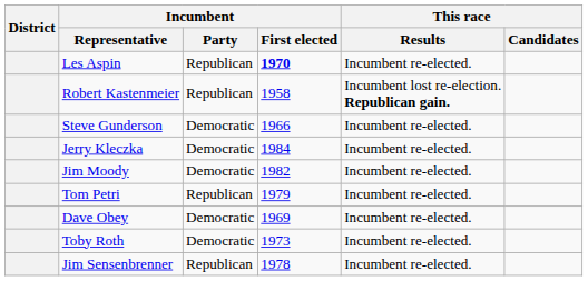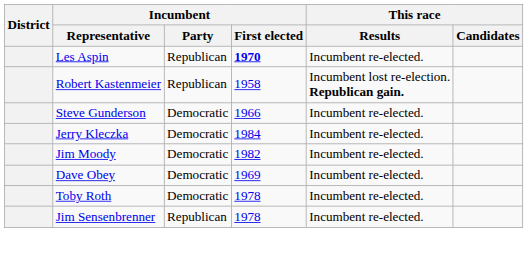 <table class=wikitable>
 <tr>
 <th rowspan=2>District</th>
 <th colspan=3>Incumbent</th>
 <th colspan=2>This race</th>
 </tr>
 <tr>
 <th>Representative</th>
 <th>Party</th>
 <th>First elected</th>
 <th>Results</th>
 <th>Candidates</th>
 </tr>
 <tr>
 <th></th>
 <td><a href='#'>Les Aspin</a></td>
 <td>Republican</td>
 <td><strong><a href='#'>1970</a></strong></td>
 <td>Incumbent re-elected.</td>
 <td nowrap></td>
 </tr>
 <tr>
 <th></th>
 <td><a href='#'>Robert Kastenmeier</a></td>
 <td>Republican</td>
 <td><a href='#'>1958</a></td>
 <td>Incumbent lost re-election.<br><strong>Republican gain.</strong></td>
 <td nowrap></td>
 </tr>
 <tr>
 <th></th>
 <td><a href='#'>Steve Gunderson</a></td>
 <td>Democratic</td>
 <td><a href='#'>1966</a></td>
 <td>Incumbent re-elected.</td>
 <td nowrap></td>
 </tr>
 <tr>
 <th></th>
 <td><a href='#'>Jerry Kleczka</a></td>
 <td>Democratic</td>
 <td><a href='#'>1984</a></td>
 <td>Incumbent re-elected.</td>
 <td nowrap></td>
 </tr>
 <tr>
 <th></th>
 <td><a href='#'>Jim Moody</a></td>
 <td>Democratic</td>
 <td><a href='#'>1982</a></td>
 <td>Incumbent re-elected.</td>
 <td nowrap></td>
 </tr>
 <tr>
 <th></th>
-<td><a href='#'>Tom Petri</a></td>
-<td>Republican</td>
-<td><a href='#'>1979 </a></td>
-<td>Incumbent re-elected.</td>
-<td nowrap></td>
-</tr>
-<tr>
-<th></th>
 <td><a href='#'>Dave Obey</a></td>
 <td>Democratic</td>
 <td><a href='#'>1969 </a></td>
 <td>Incumbent re-elected.</td>
 <td nowrap></td>
 </tr>
 <tr>
 <th></th>
 <td><a href='#'>Toby Roth</a></td>
 <td>Democratic</td>
-<td><a href='#'>1973</a></td>
+<td><a href='#'>1978</a></td>
 <td>Incumbent re-elected.</td>
 <td nowrap></td>
 </tr>
 <tr>
 <th></th>
 <td><a href='#'>Jim Sensenbrenner</a></td>
 <td>Republican</td>
 <td><a href='#'>1978</a></td>
 <td>Incumbent re-elected.</td>
 <td nowrap></td>
 </tr>
 </table>
